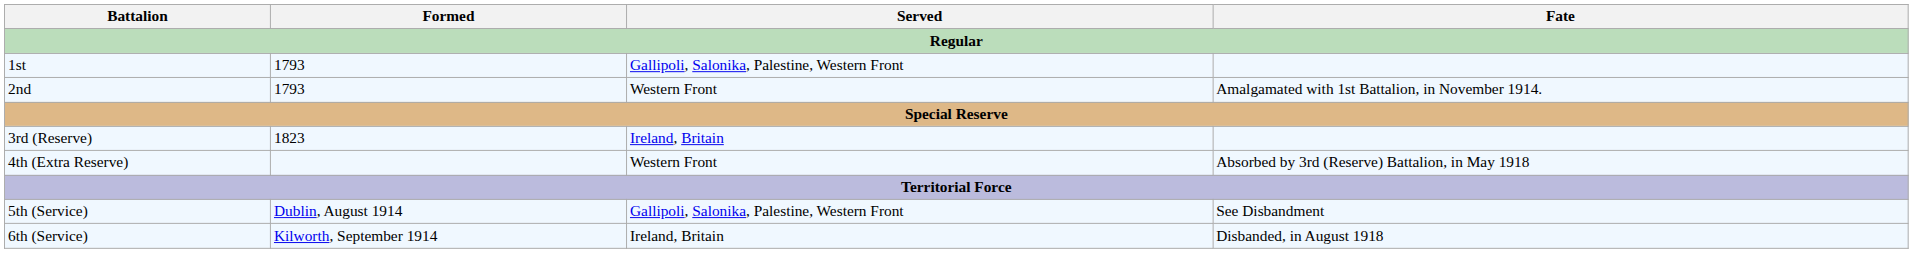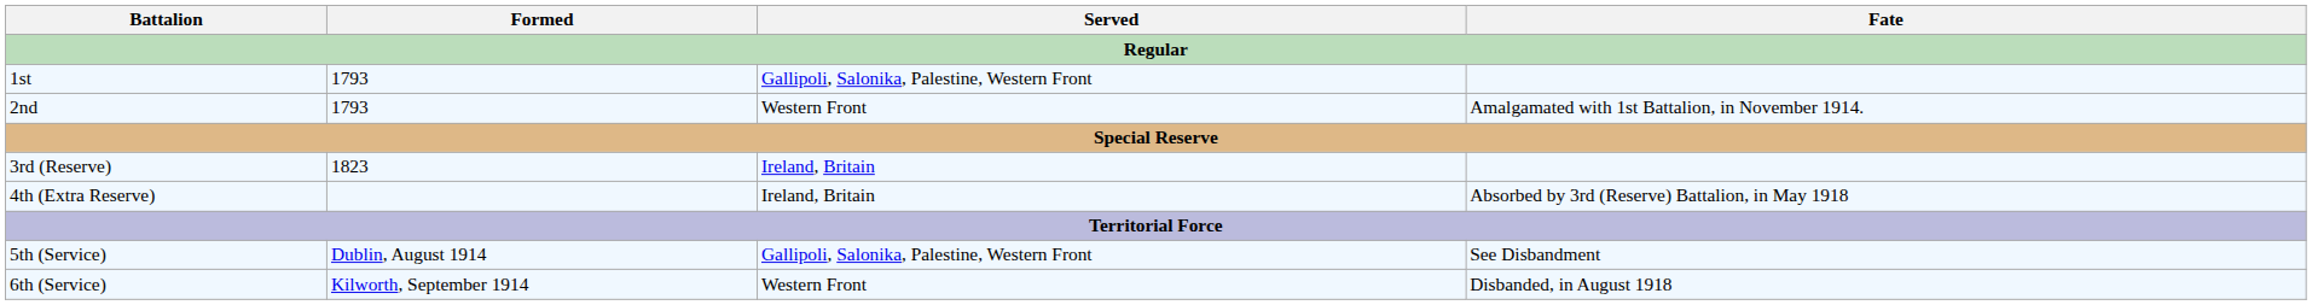 <table class="wikitable" style="width:100%;">
 <tr>
 <th>Battalion</th>
 <th>Formed</th>
 <th>Served</th>
 <th>Fate</th>
 </tr>
 <tr>
 <th colspan="5" style="background:#bdb;">Regular</th>
 </tr>
 <tr style="background:#f0f8ff;">
 <td>1st</td>
 <td>1793</td>
 <td><a href='#'>Gallipoli</a>, <a href='#'>Salonika</a>, Palestine, Western Front</td>
 <td></td>
 </tr>
 <tr style="background:#f0f8ff;">
 <td>2nd</td>
 <td>1793</td>
 <td>Western Front</td>
 <td>Amalgamated with 1st Battalion, in November 1914.</td>
 </tr>
 <tr>
 <th colspan="5" style="background:#deb887;">Special Reserve</th>
 </tr>
 <tr style="background:#f0f8ff;">
 <td>3rd (Reserve)</td>
 <td>1823</td>
 <td><a href='#'>Ireland</a>, <a href='#'>Britain</a></td>
 <td></td>
 </tr>
 <tr style="background:#f0f8ff;">
 <td>4th (Extra Reserve)</td>
 <td></td>
-<td>Western Front</td>
+<td>Ireland, Britain</td>
 <td>Absorbed by 3rd (Reserve) Battalion, in May 1918</td>
 </tr>
 <tr>
 <th colspan="5" style="background:#bbd;">Territorial Force</th>
 </tr>
 <tr style="background:#f0f8ff;">
 <td>5th (Service)</td>
 <td><a href='#'>Dublin</a>, August 1914</td>
 <td><a href='#'>Gallipoli</a>, <a href='#'>Salonika</a>, Palestine, Western Front</td>
 <td>See Disbandment</td>
 </tr>
 <tr style="background:#f0f8ff;">
 <td>6th (Service)</td>
 <td><a href='#'>Kilworth</a>, September 1914</td>
-<td>Ireland, Britain</td>
+<td>Western Front</td>
 <td>Disbanded, in August 1918</td>
 </tr>
 </table>
